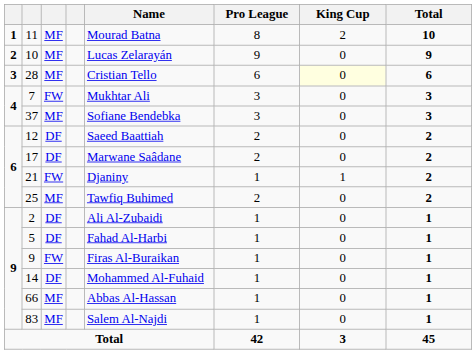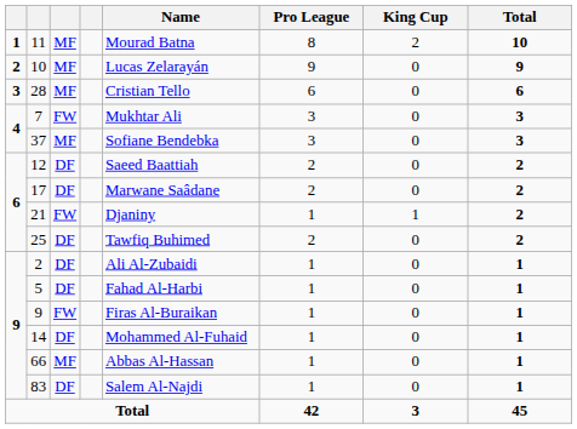 <table class="wikitable" style="text-align:center">
 <tr>
 <th width=15></th>
 <th width=15></th>
 <th width=15></th>
 <th width=15></th>
 <th width=155>Name</th>
 <th width=100>Pro League</th>
 <th width=100>King Cup</th>
 <th width=100>Total</th>
 </tr>
 <tr>
 <td><strong>1</strong></td>
 <td>11</td>
 <td><a href='#'>MF</a></td>
 <td></td>
 <td align=left><a href='#'>Mourad Batna</a></td>
 <td>8</td>
 <td>2</td>
 <td><strong>10</strong></td>
 </tr>
 <tr>
 <td><strong>2</strong></td>
 <td>10</td>
 <td><a href='#'>MF</a></td>
 <td></td>
 <td align=left><a href='#'>Lucas Zelarayán</a></td>
 <td>9</td>
 <td>0</td>
 <td><strong>9</strong></td>
 </tr>
 <tr>
 <td><strong>3</strong></td>
 <td>28</td>
 <td><a href='#'>MF</a></td>
 <td></td>
 <td align=left><a href='#'>Cristian Tello</a></td>
 <td>6</td>
-<td style="background: lightyellow;">0</td>
+<td>0</td>
 <td><strong>6</strong></td>
 </tr>
 <tr>
 <td rowspan=2><strong>4</strong></td>
 <td>7</td>
 <td><a href='#'>FW</a></td>
 <td></td>
 <td align=left><a href='#'>Mukhtar Ali</a></td>
 <td>3</td>
 <td>0</td>
 <td><strong>3</strong></td>
 </tr>
 <tr>
 <td>37</td>
 <td><a href='#'>MF</a></td>
 <td></td>
 <td align=left><a href='#'>Sofiane Bendebka</a></td>
 <td>3</td>
 <td>0</td>
 <td><strong>3</strong></td>
 </tr>
 <tr>
 <td rowspan=4><strong>6</strong></td>
 <td>12</td>
 <td><a href='#'>DF</a></td>
 <td></td>
 <td align=left><a href='#'>Saeed Baattiah</a></td>
 <td>2</td>
 <td>0</td>
 <td><strong>2</strong></td>
 </tr>
 <tr>
 <td>17</td>
 <td><a href='#'>DF</a></td>
 <td></td>
 <td align=left><a href='#'>Marwane Saâdane</a></td>
 <td>2</td>
 <td>0</td>
 <td><strong>2</strong></td>
 </tr>
 <tr>
 <td>21</td>
 <td><a href='#'>FW</a></td>
 <td></td>
 <td align=left><a href='#'>Djaniny</a></td>
 <td>1</td>
 <td>1</td>
 <td><strong>2</strong></td>
 </tr>
 <tr>
 <td>25</td>
-<td><a href='#'>MF</a></td>
+<td><a href='#'>DF</a></td>
 <td></td>
 <td align=left><a href='#'>Tawfiq Buhimed</a></td>
 <td>2</td>
 <td>0</td>
 <td><strong>2</strong></td>
 </tr>
 <tr>
 <td rowspan=6><strong>9</strong></td>
 <td>2</td>
 <td><a href='#'>DF</a></td>
 <td></td>
 <td align=left><a href='#'>Ali Al-Zubaidi</a></td>
 <td>1</td>
 <td>0</td>
 <td><strong>1</strong></td>
 </tr>
 <tr>
 <td>5</td>
 <td><a href='#'>DF</a></td>
 <td></td>
 <td align=left><a href='#'>Fahad Al-Harbi</a></td>
 <td>1</td>
 <td>0</td>
 <td><strong>1</strong></td>
 </tr>
 <tr>
 <td>9</td>
 <td><a href='#'>FW</a></td>
 <td></td>
 <td align=left><a href='#'>Firas Al-Buraikan</a></td>
 <td>1</td>
 <td>0</td>
 <td><strong>1</strong></td>
 </tr>
 <tr>
 <td>14</td>
 <td><a href='#'>DF</a></td>
 <td></td>
 <td align=left><a href='#'>Mohammed Al-Fuhaid</a></td>
 <td>1</td>
 <td>0</td>
 <td><strong>1</strong></td>
 </tr>
 <tr>
 <td>66</td>
 <td><a href='#'>MF</a></td>
 <td></td>
 <td align=left><a href='#'>Abbas Al-Hassan</a></td>
 <td>1</td>
 <td>0</td>
 <td><strong>1</strong></td>
 </tr>
 <tr>
 <td>83</td>
-<td><a href='#'>MF</a></td>
+<td><a href='#'>DF</a></td>
 <td></td>
 <td align=left><a href='#'>Salem Al-Najdi</a></td>
 <td>1</td>
 <td>0</td>
 <td><strong>1</strong></td>
 </tr>
 <tr>
 <td colspan=5><strong>Total</strong></td>
 <td><strong>42</strong></td>
 <td><strong>3</strong></td>
 <td><strong>45</strong></td>
 </tr>
 </table>
